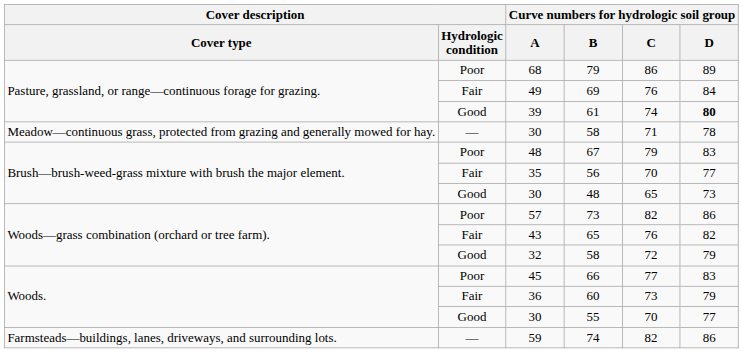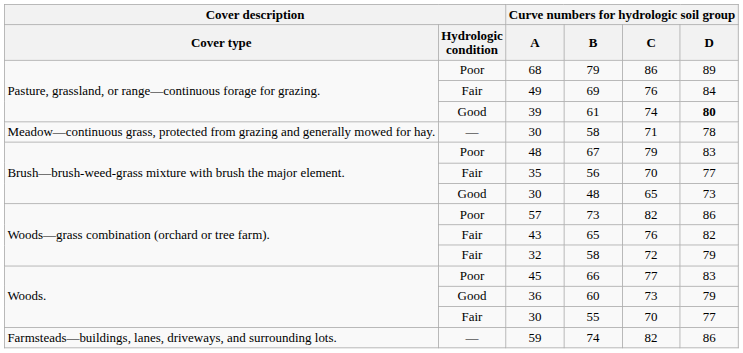 <table class="wikitable">
 <tr>
 <th colspan="2">Cover description</th>
 <th colspan="4">Curve numbers for hydrologic soil group</th>
 </tr>
 <tr>
 <th>Cover type</th>
 <th>Hydrologic<br>condition</th>
 <th>A</th>
 <th>B</th>
 <th>C</th>
 <th>D</th>
 </tr>
 <tr>
 <td rowspan="3">Pasture, grassland, or range—continuous forage for grazing.</td>
 <td align="center">Poor</td>
 <td align="center">68</td>
 <td align="center">79</td>
 <td align="center">86</td>
 <td align="center">89</td>
 </tr>
 <tr>
 <td align="center">Fair</td>
 <td align="center">49</td>
 <td align="center">69</td>
 <td align="center">76</td>
 <td align="center">84</td>
 </tr>
 <tr>
 <td align="center">Good</td>
 <td align="center">39</td>
 <td align="center">61</td>
 <td align="center">74</td>
 <td align="center"><strong>80</strong></td>
 </tr>
 <tr>
 <td>Meadow—continuous grass, protected from grazing and generally mowed for hay.</td>
 <td align="center">—</td>
 <td align="center">30</td>
 <td align="center">58</td>
 <td align="center">71</td>
 <td align="center">78</td>
 </tr>
 <tr>
 <td rowspan="3">Brush—brush-weed-grass mixture with brush the major element.</td>
 <td align="center">Poor</td>
 <td align="center">48</td>
 <td align="center">67</td>
 <td align="center">79</td>
 <td align="center">83</td>
 </tr>
 <tr>
 <td align="center">Fair</td>
 <td align="center">35</td>
 <td align="center">56</td>
 <td align="center">70</td>
 <td align="center">77</td>
 </tr>
 <tr>
 <td align="center">Good</td>
 <td align="center">30</td>
 <td align="center">48</td>
 <td align="center">65</td>
 <td align="center">73</td>
 </tr>
 <tr>
 <td rowspan="3">Woods—grass combination (orchard or tree farm).</td>
 <td align="center">Poor</td>
 <td align="center">57</td>
 <td align="center">73</td>
 <td align="center">82</td>
 <td align="center">86</td>
 </tr>
 <tr>
 <td align="center">Fair</td>
 <td align="center">43</td>
 <td align="center">65</td>
 <td align="center">76</td>
 <td align="center">82</td>
 </tr>
 <tr>
-<td align="center">Good</td>
+<td align="center">Fair</td>
 <td align="center">32</td>
 <td align="center">58</td>
 <td align="center">72</td>
 <td align="center">79</td>
 </tr>
 <tr>
 <td rowspan="3">Woods.</td>
 <td align="center">Poor</td>
 <td align="center">45</td>
 <td align="center">66</td>
 <td align="center">77</td>
 <td align="center">83</td>
 </tr>
 <tr>
-<td align="center">Fair</td>
+<td align="center">Good</td>
 <td align="center">36</td>
 <td align="center">60</td>
 <td align="center">73</td>
 <td align="center">79</td>
 </tr>
 <tr>
-<td align="center">Good</td>
+<td align="center">Fair</td>
 <td align="center">30</td>
 <td align="center">55</td>
 <td align="center">70</td>
 <td align="center">77</td>
 </tr>
 <tr>
 <td>Farmsteads—buildings, lanes, driveways, and surrounding lots.</td>
 <td align="center">—</td>
 <td align="center">59</td>
 <td align="center">74</td>
 <td align="center">82</td>
 <td align="center">86</td>
 </tr>
 </table>
